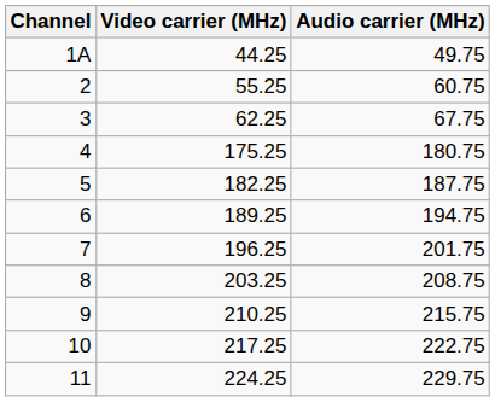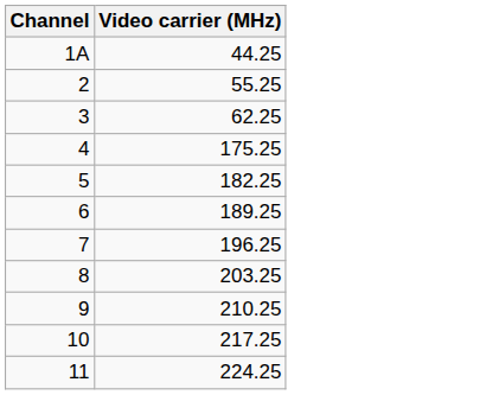 <table class="wikitable" style="text-align:right">
 <tr>
 <th>Channel</th>
 <th>Video carrier (MHz)</th>
-<th>Audio carrier (MHz)</th>
 </tr>
 <tr>
 <td>1A</td>
 <td>44.25</td>
-<td>49.75</td>
 </tr>
 <tr>
 <td>2</td>
 <td>55.25</td>
-<td>60.75</td>
 </tr>
 <tr>
 <td>3</td>
 <td>62.25</td>
-<td>67.75</td>
 </tr>
 <tr>
 <td>4</td>
 <td>175.25</td>
-<td>180.75</td>
 </tr>
 <tr>
 <td>5</td>
 <td>182.25</td>
-<td>187.75</td>
 </tr>
 <tr>
 <td>6</td>
 <td>189.25</td>
-<td>194.75</td>
 </tr>
 <tr>
 <td>7</td>
 <td>196.25</td>
-<td>201.75</td>
 </tr>
 <tr>
 <td>8</td>
 <td>203.25</td>
-<td>208.75</td>
 </tr>
 <tr>
 <td>9</td>
 <td>210.25</td>
-<td>215.75</td>
 </tr>
 <tr>
 <td>10</td>
 <td>217.25</td>
-<td>222.75</td>
 </tr>
 <tr>
 <td>11</td>
 <td>224.25</td>
-<td>229.75</td>
 </tr>
 </table>
